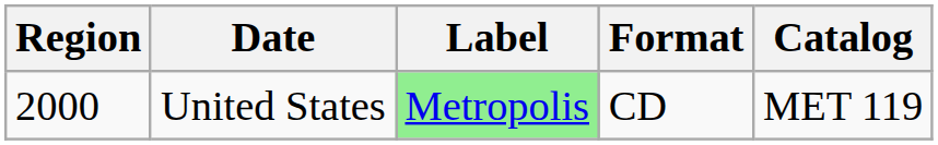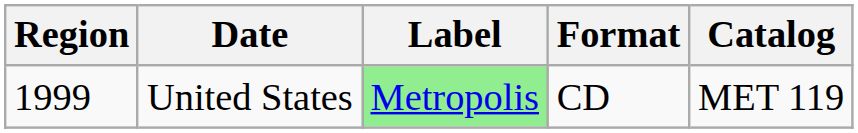 <table class="wikitable">
 <tr>
 <th>Region</th>
 <th>Date</th>
 <th>Label</th>
 <th>Format</th>
 <th>Catalog</th>
 </tr>
 <tr>
-<td>2000</td>
+<td>1999</td>
 <td>United States</td>
 <td style="background: lightgreen;"><a href='#'>Metropolis</a></td>
 <td>CD</td>
 <td>MET 119</td>
 </tr>
 </table>
